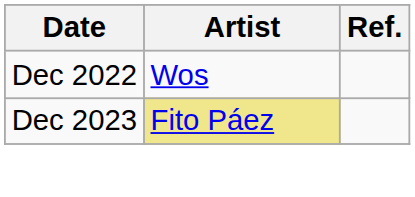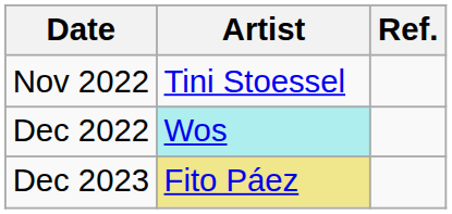 <table class= wikitable>
 <tr>
 <th>Date</th>
 <th width=100px>Artist</th>
 <th>Ref.</th>
 </tr>
 <tr>
+<td>Nov 2022</td>
+<td><a href='#'>Tini Stoessel</a></td>
+<td></td>
+</tr>
+<tr>
 <td>Dec 2022</td>
-<td><a href='#'>Wos</a></td>
+<td style="background: paleturquoise;"><a href='#'>Wos</a></td>
 <td></td>
 </tr>
 <tr>
 <td>Dec 2023</td>
 <td style="background: khaki;"><a href='#'>Fito Páez</a></td>
 <td></td>
 </tr>
 </table>
